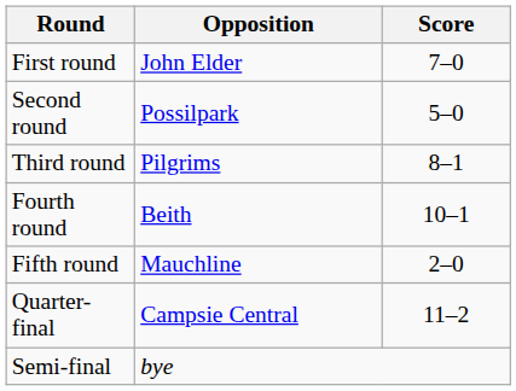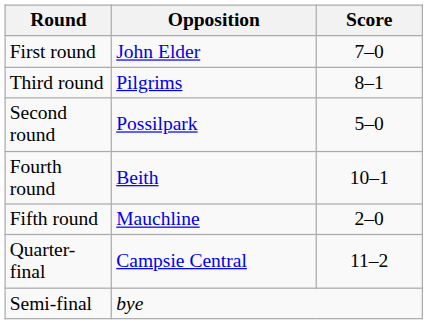 <table class="wikitable" style="text-align:left;margin-left:1em;float:left">
 <tr>
 <th width=80>Round</th>
 <th width=160>Opposition</th>
 <th width=80>Score</th>
 </tr>
 <tr>
 <td>First round</td>
 <td><a href='#'>John Elder</a></td>
 <td align=center>7–0</td>
 </tr>
 <tr>
+<td>Third round</td>
+<td><a href='#'>Pilgrims</a></td>
+<td align=center>8–1</td>
+</tr>
+<tr>
 <td>Second round</td>
 <td><a href='#'>Possilpark</a></td>
 <td align=center>5–0</td>
-</tr>
-<tr>
-<td>Third round</td>
-<td><a href='#'>Pilgrims</a></td>
-<td align=center>8–1</td>
 </tr>
 <tr>
 <td>Fourth round</td>
 <td><a href='#'>Beith</a></td>
 <td align=center>10–1</td>
 </tr>
 <tr>
 <td>Fifth round</td>
 <td><a href='#'>Mauchline</a></td>
 <td align=center>2–0</td>
 </tr>
 <tr>
 <td>Quarter-final</td>
 <td><a href='#'>Campsie Central</a></td>
 <td align=center>11–2</td>
 </tr>
 <tr>
 <td>Semi-final</td>
 <td colspan="2"><em>bye</em></td>
 </tr>
 </table>
